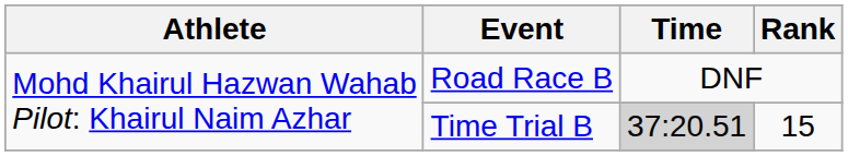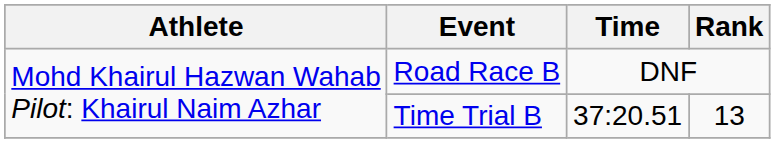 <table class=wikitable>
 <tr>
 <th>Athlete</th>
 <th>Event</th>
 <th>Time</th>
 <th>Rank</th>
 </tr>
 <tr align=center>
 <td align=left rowspan=2><a href='#'>Mohd Khairul Hazwan Wahab</a><br><em>Pilot</em>: <a href='#'>Khairul Naim Azhar</a></td>
 <td align=left><a href='#'>Road Race B</a></td>
 <td colspan=2>DNF</td>
 </tr>
 <tr align=center>
 <td align=left><a href='#'>Time Trial B</a></td>
-<td style="background: lightgrey;">37:20.51</td>
-<td>15</td>
+<td>37:20.51</td>
+<td>13</td>
 </tr>
 </table>
